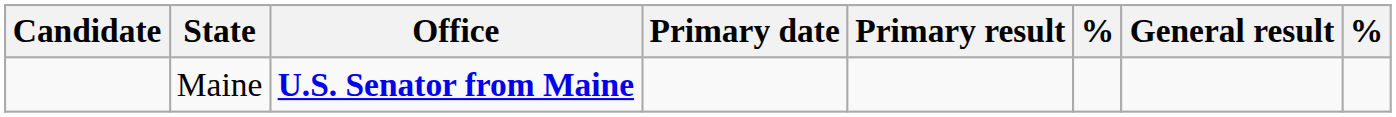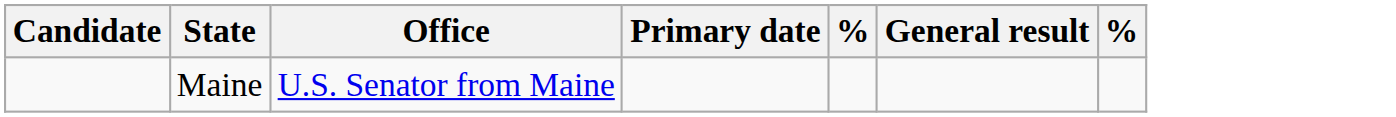 <table class="wikitable mw-collapsible">
 <tr>
 <th bgcolor=teal><span>Candidate</span></th>
 <th bgcolor=teal><span>State</span></th>
 <th bgcolor=teal><span>Office</span></th>
 <th bgcolor=teal><span>Primary date</span></th>
-<th bgcolor=teal data-sort-type="date"><span>Primary result</span></th>
 <th bgcolor=teal><span><abbr>%</abbr></span></th>
 <th bgcolor=teal><span>General result</span></th>
 <th bgcolor=teal><span><abbr>%</abbr></span></th>
 </tr>
 <tr style="text-align:center;">
 <td></td>
 <td> Maine</td>
-<td><strong><a href='#'>U.S. Senator from Maine</a></strong></td>
+<td><a href='#'>U.S. Senator from Maine</a></td>
 <td><a href='#'></a></td>
-<td></td>
 <td></td>
 <td></td>
 <td></td>
 </tr>
 </table>
